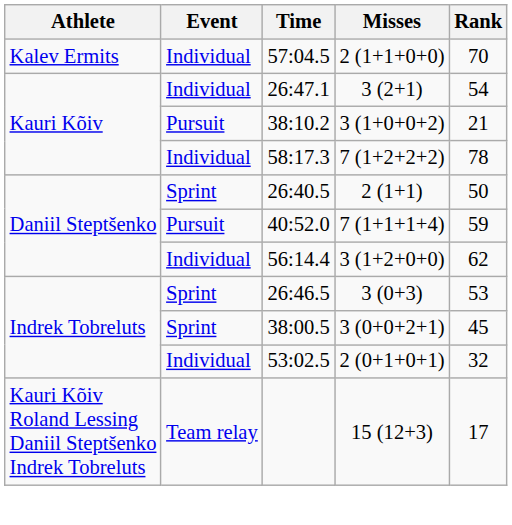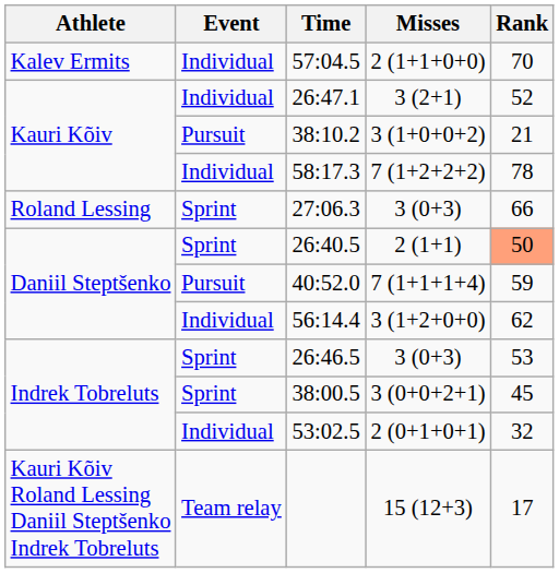 <table class="wikitable" style="font-size:90%">
 <tr>
 <th>Athlete</th>
 <th>Event</th>
 <th>Time</th>
 <th>Misses</th>
 <th>Rank</th>
 </tr>
 <tr align=center>
 <td align=left><a href='#'>Kalev Ermits</a></td>
 <td align=left><a href='#'>Individual</a></td>
 <td>57:04.5</td>
 <td>2 (1+1+0+0)</td>
 <td>70</td>
 </tr>
 <tr align=center>
 <td align=left rowspan=3><a href='#'>Kauri Kõiv</a></td>
 <td align=left><a href='#'>Individual</a></td>
 <td>26:47.1</td>
 <td>3 (2+1)</td>
-<td>54</td>
+<td>52</td>
 </tr>
 <tr align=center>
 <td align=left><a href='#'>Pursuit</a></td>
 <td>38:10.2</td>
 <td>3 (1+0+0+2)</td>
 <td>21</td>
 </tr>
 <tr align=center>
 <td align=left><a href='#'>Individual</a></td>
 <td>58:17.3</td>
 <td>7 (1+2+2+2)</td>
 <td>78</td>
 </tr>
 <tr align=center>
+<td align=left><a href='#'>Roland Lessing</a></td>
+<td align=left><a href='#'>Sprint</a></td>
+<td>27:06.3</td>
+<td>3 (0+3)</td>
+<td>66</td>
+</tr>
+<tr align=center>
 <td align=left rowspan=3><a href='#'>Daniil Steptšenko</a></td>
 <td align=left><a href='#'>Sprint</a></td>
 <td>26:40.5</td>
 <td>2 (1+1)</td>
-<td>50</td>
+<td style="background: lightsalmon;">50</td>
 </tr>
 <tr align=center>
 <td align=left><a href='#'>Pursuit</a></td>
 <td>40:52.0</td>
 <td>7 (1+1+1+4)</td>
 <td>59</td>
 </tr>
 <tr align=center>
 <td align=left><a href='#'>Individual</a></td>
 <td>56:14.4</td>
 <td>3 (1+2+0+0)</td>
 <td>62</td>
 </tr>
 <tr align=center>
 <td align=left rowspan=3><a href='#'>Indrek Tobreluts</a></td>
 <td align=left><a href='#'>Sprint</a></td>
 <td>26:46.5</td>
 <td>3 (0+3)</td>
 <td>53</td>
 </tr>
 <tr align=center>
 <td align=left><a href='#'>Sprint</a></td>
 <td>38:00.5</td>
 <td>3 (0+0+2+1)</td>
 <td>45</td>
 </tr>
 <tr align=center>
 <td align=left><a href='#'>Individual</a></td>
 <td>53:02.5</td>
 <td>2 (0+1+0+1)</td>
 <td>32</td>
 </tr>
 <tr align=center>
 <td align=left><a href='#'>Kauri Kõiv</a><br><a href='#'>Roland Lessing</a><br><a href='#'>Daniil Steptšenko</a><br><a href='#'>Indrek Tobreluts</a></td>
 <td align=left><a href='#'>Team relay</a></td>
 <td></td>
 <td>15 (12+3)</td>
 <td>17</td>
 </tr>
 </table>
